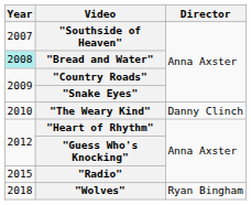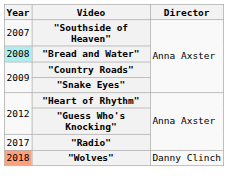 <table class="wikitable plainrowheaders">
 <tr>
 <th>Year</th>
 <th style="width:12em;">Video</th>
 <th>Director</th>
 </tr>
 <tr>
 <td>2007</td>
 <th scope="row">"Southside of Heaven"</th>
 <td rowspan="4">Anna Axster</td>
 </tr>
 <tr>
 <td style="background: paleturquoise;">2008</td>
 <th scope="row">"Bread and Water"</th>
 </tr>
 <tr>
 <td rowspan="2">2009</td>
 <th scope="row">"Country Roads"</th>
 </tr>
 <tr>
 <th scope="row">"Snake Eyes"</th>
 </tr>
 <tr>
-<td>2010</td>
-<th scope="row">"The Weary Kind"</th>
-<td>Danny Clinch</td>
-</tr>
-<tr>
 <td rowspan="2">2012</td>
 <th scope="row">"Heart of Rhythm"</th>
 <td rowspan="3">Anna Axster</td>
 </tr>
 <tr>
 <th scope="row">"Guess Who's Knocking"</th>
 </tr>
 <tr>
-<td>2015</td>
+<td>2017</td>
 <th scope="row">"Radio"</th>
 </tr>
 <tr>
-<td>2018</td>
+<td style="background: lightsalmon;">2018</td>
 <th scope="row">"Wolves"</th>
-<td>Ryan Bingham</td>
+<td>Danny Clinch</td>
 </tr>
 </table>
